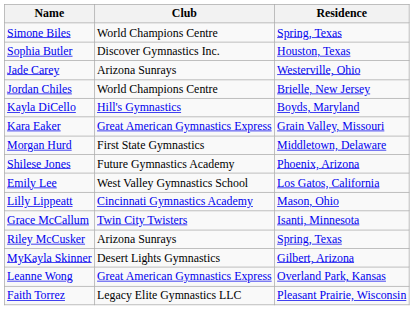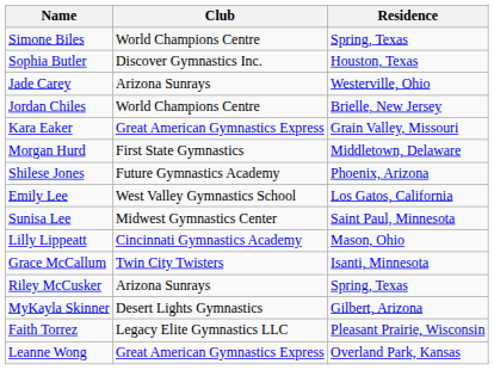 <table class="wikitable">
 <tr>
 <th>Name</th>
 <th>Club</th>
 <th>Residence</th>
 </tr>
 <tr>
 <td><a href='#'>Simone Biles</a></td>
 <td>World Champions Centre</td>
 <td><a href='#'>Spring, Texas</a></td>
 </tr>
 <tr>
 <td><a href='#'>Sophia Butler</a></td>
 <td>Discover Gymnastics Inc.</td>
 <td><a href='#'>Houston, Texas</a></td>
 </tr>
 <tr>
 <td><a href='#'>Jade Carey</a></td>
 <td>Arizona Sunrays</td>
 <td><a href='#'>Westerville, Ohio</a></td>
 </tr>
 <tr>
 <td><a href='#'>Jordan Chiles</a></td>
 <td>World Champions Centre</td>
 <td><a href='#'>Brielle, New Jersey</a></td>
 </tr>
 <tr>
-<td><a href='#'>Kayla DiCello</a></td>
-<td><a href='#'>Hill's Gymnastics</a></td>
-<td><a href='#'>Boyds, Maryland</a></td>
-</tr>
-<tr>
 <td><a href='#'>Kara Eaker</a></td>
 <td><a href='#'>Great American Gymnastics Express</a></td>
 <td><a href='#'>Grain Valley, Missouri</a></td>
 </tr>
 <tr>
 <td><a href='#'>Morgan Hurd</a></td>
 <td>First State Gymnastics</td>
 <td><a href='#'>Middletown, Delaware</a></td>
 </tr>
 <tr>
 <td><a href='#'>Shilese Jones</a></td>
 <td>Future Gymnastics Academy</td>
 <td><a href='#'>Phoenix, Arizona</a></td>
 </tr>
 <tr>
 <td><a href='#'>Emily Lee</a></td>
 <td>West Valley Gymnastics School</td>
 <td><a href='#'>Los Gatos, California</a></td>
+</tr>
+<tr>
+<td><a href='#'>Sunisa Lee</a></td>
+<td>Midwest Gymnastics Center</td>
+<td><a href='#'>Saint Paul, Minnesota</a></td>
 </tr>
 <tr>
 <td><a href='#'>Lilly Lippeatt</a></td>
 <td><a href='#'>Cincinnati Gymnastics Academy</a></td>
 <td><a href='#'>Mason, Ohio</a></td>
 </tr>
 <tr>
 <td><a href='#'>Grace McCallum</a></td>
 <td><a href='#'>Twin City Twisters</a></td>
 <td><a href='#'>Isanti, Minnesota</a></td>
 </tr>
 <tr>
 <td><a href='#'>Riley McCusker</a></td>
 <td>Arizona Sunrays</td>
 <td><a href='#'>Spring, Texas</a></td>
 </tr>
 <tr>
 <td><a href='#'>MyKayla Skinner</a></td>
 <td>Desert Lights Gymnastics</td>
 <td><a href='#'>Gilbert, Arizona</a></td>
 </tr>
 <tr>
+<td><a href='#'>Faith Torrez</a></td>
+<td>Legacy Elite Gymnastics LLC</td>
+<td><a href='#'>Pleasant Prairie, Wisconsin</a></td>
+</tr>
+<tr>
 <td><a href='#'>Leanne Wong</a></td>
 <td><a href='#'>Great American Gymnastics Express</a></td>
 <td><a href='#'>Overland Park, Kansas</a></td>
 </tr>
-<tr>
-<td><a href='#'>Faith Torrez</a></td>
-<td>Legacy Elite Gymnastics LLC</td>
-<td><a href='#'>Pleasant Prairie, Wisconsin</a></td>
-</tr>
 </table>
